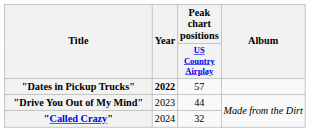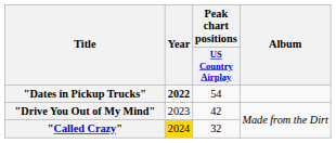 <table class="wikitable plainrowheaders" style="text-align:center;">
 <tr>
 <th scope="col" rowspan="2" style="width:14em;">Title</th>
 <th scope="col" rowspan="2">Year</th>
 <th scope="col" colspan="1">Peak chart positions</th>
 <th scope="col" rowspan="2">Album</th>
 </tr>
 <tr style="font-size:smaller;">
 <th scope="col" width="45"><a href='#'>US Country Airplay</a><br></th>
 </tr>
 <tr>
 <th scope="row">"Dates in Pickup Trucks"</th>
 <td><strong>2022</strong></td>
-<td>57</td>
+<td>54</td>
 <td></td>
 </tr>
 <tr>
 <th scope="row">"Drive You Out of My Mind"</th>
 <td>2023</td>
-<td>44</td>
+<td>42</td>
 <td rowspan="2"><em>Made from the Dirt</em></td>
 </tr>
 <tr>
 <th scope="row">"<a href='#'>Called Crazy</a>"</th>
-<td>2024</td>
+<td style="background: gold;">2024</td>
 <td>32</td>
 </tr>
 </table>
